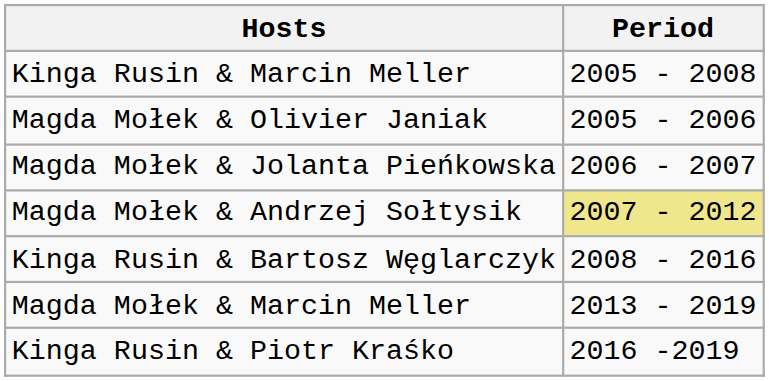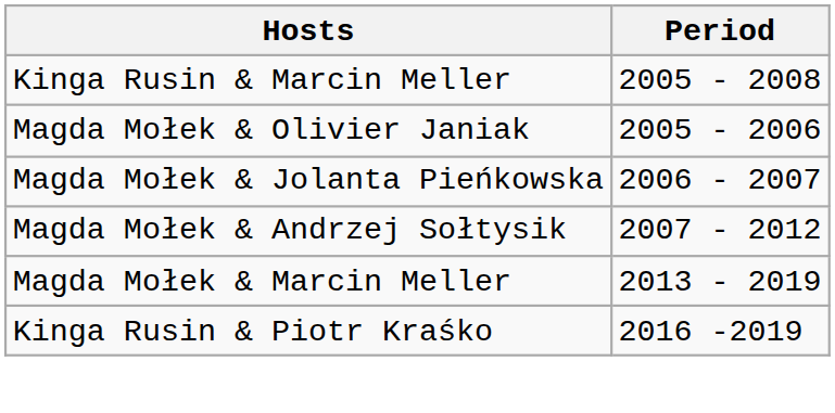 <table class="wikitable">
 <tr>
 <th>Hosts</th>
 <th>Period</th>
 </tr>
 <tr>
 <td>Kinga Rusin & Marcin Meller</td>
 <td>2005 - 2008</td>
 </tr>
 <tr>
 <td>Magda Mołek & Olivier Janiak</td>
 <td>2005 - 2006</td>
 </tr>
 <tr>
 <td>Magda Mołek & Jolanta Pieńkowska</td>
 <td>2006 - 2007</td>
 </tr>
 <tr>
 <td>Magda Mołek & Andrzej Sołtysik</td>
-<td style="background: khaki;">2007 - 2012</td>
-</tr>
-<tr>
-<td>Kinga Rusin & Bartosz Węglarczyk</td>
-<td>2008 - 2016</td>
+<td>2007 - 2012</td>
 </tr>
 <tr>
 <td>Magda Mołek & Marcin Meller</td>
 <td>2013 - 2019</td>
 </tr>
 <tr>
 <td>Kinga Rusin & Piotr Kraśko</td>
 <td>2016 -2019</td>
 </tr>
 </table>
